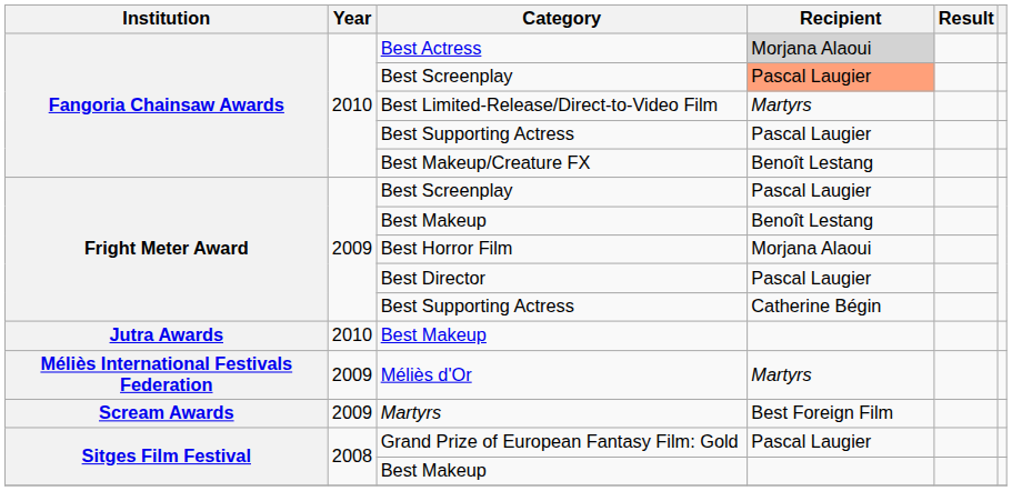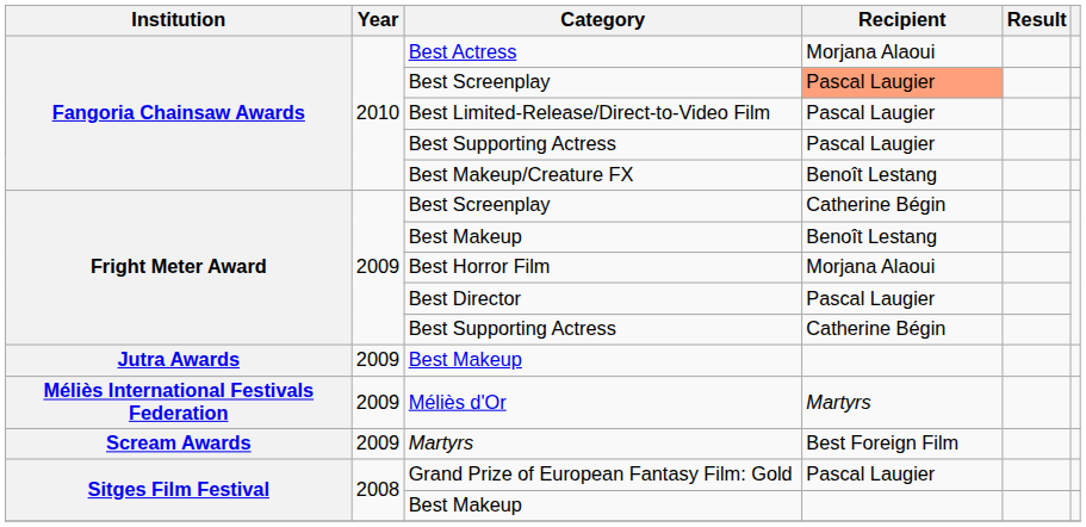 <table class="wikitable sortable plainrowheaders" style="width:70%;">
 <tr>
 <th style="width:35%;">Institution</th>
 <th style="width:4%;">Year</th>
 <th style="width:40%;">Category</th>
 <th style="width:20%;">Recipient</th>
 <th style="width:12%;">Result</th>
 <th style="width:1%;" class="unsortable"></th>
 </tr>
 <tr>
 <th scope="row" style="text-align:center;" rowspan="5"><a href='#'>Fangoria Chainsaw Awards</a></th>
 <td rowspan="5">2010</td>
 <td><a href='#'>Best Actress</a></td>
-<td style="background: lightgrey;">Morjana Alaoui</td>
+<td>Morjana Alaoui</td>
 <td></td>
 <td style="text-align:center;"></td>
 </tr>
 <tr>
 <td>Best Screenplay</td>
 <td style="background: lightsalmon;">Pascal Laugier</td>
 <td></td>
 <td style="text-align:center;"></td>
 </tr>
 <tr>
 <td>Best Limited-Release/Direct-to-Video Film</td>
-<td><em>Martyrs</em></td>
+<td>Pascal Laugier</td>
 <td></td>
 <td style="text-align:center;"></td>
 </tr>
 <tr>
 <td>Best Supporting Actress</td>
 <td>Pascal Laugier</td>
 <td></td>
 <td style="text-align:center;"></td>
 </tr>
 <tr>
 <td>Best Makeup/Creature FX</td>
 <td>Benoît Lestang</td>
 <td></td>
 <td style="text-align:center;"></td>
 </tr>
 <tr>
 <th scope="row" style="text-align:center;" rowspan="5">Fright Meter Award</th>
 <td rowspan="5">2009</td>
 <td>Best Screenplay</td>
-<td>Pascal Laugier</td>
+<td>Catherine Bégin</td>
 <td></td>
 <td rowspan="5" style="text-align:center;"></td>
 </tr>
 <tr>
 <td>Best Makeup</td>
 <td>Benoît Lestang</td>
 <td></td>
 </tr>
 <tr>
 <td>Best Horror Film</td>
 <td>Morjana Alaoui</td>
 <td></td>
 </tr>
 <tr>
 <td>Best Director</td>
 <td>Pascal Laugier</td>
 <td></td>
 </tr>
 <tr>
 <td>Best Supporting Actress</td>
 <td>Catherine Bégin</td>
 <td></td>
 </tr>
 <tr>
 <th scope="row" style="text-align:center;"><a href='#'>Jutra Awards</a></th>
-<td>2010</td>
+<td>2009</td>
 <td><a href='#'>Best Makeup</a></td>
 <td></td>
 <td></td>
 <td style="text-align:center;"></td>
 </tr>
 <tr>
 <th scope="row" style="text-align:center;"><a href='#'>Méliès International Festivals Federation</a></th>
 <td>2009</td>
 <td><a href='#'>Méliès d'Or</a></td>
 <td><em>Martyrs</em></td>
 <td></td>
 <td style="text-align:center;"></td>
 </tr>
 <tr>
 <th scope="row" style="text-align:center;"><a href='#'>Scream Awards</a></th>
 <td>2009</td>
 <td><em>Martyrs</em></td>
 <td>Best Foreign Film</td>
 <td></td>
 <td style="text-align:center;"></td>
 </tr>
 <tr>
 <th scope="row" style="text-align:center;" rowspan="2"><a href='#'>Sitges Film Festival</a></th>
 <td rowspan="2">2008</td>
 <td>Grand Prize of European Fantasy Film: Gold</td>
 <td>Pascal Laugier</td>
 <td></td>
 <td style="text-align:center;"></td>
 </tr>
 <tr>
 <td>Best Makeup</td>
 <td></td>
 <td></td>
 <td style="text-align:center;"></td>
 </tr>
 <tr>
 </tr>
 </table>
